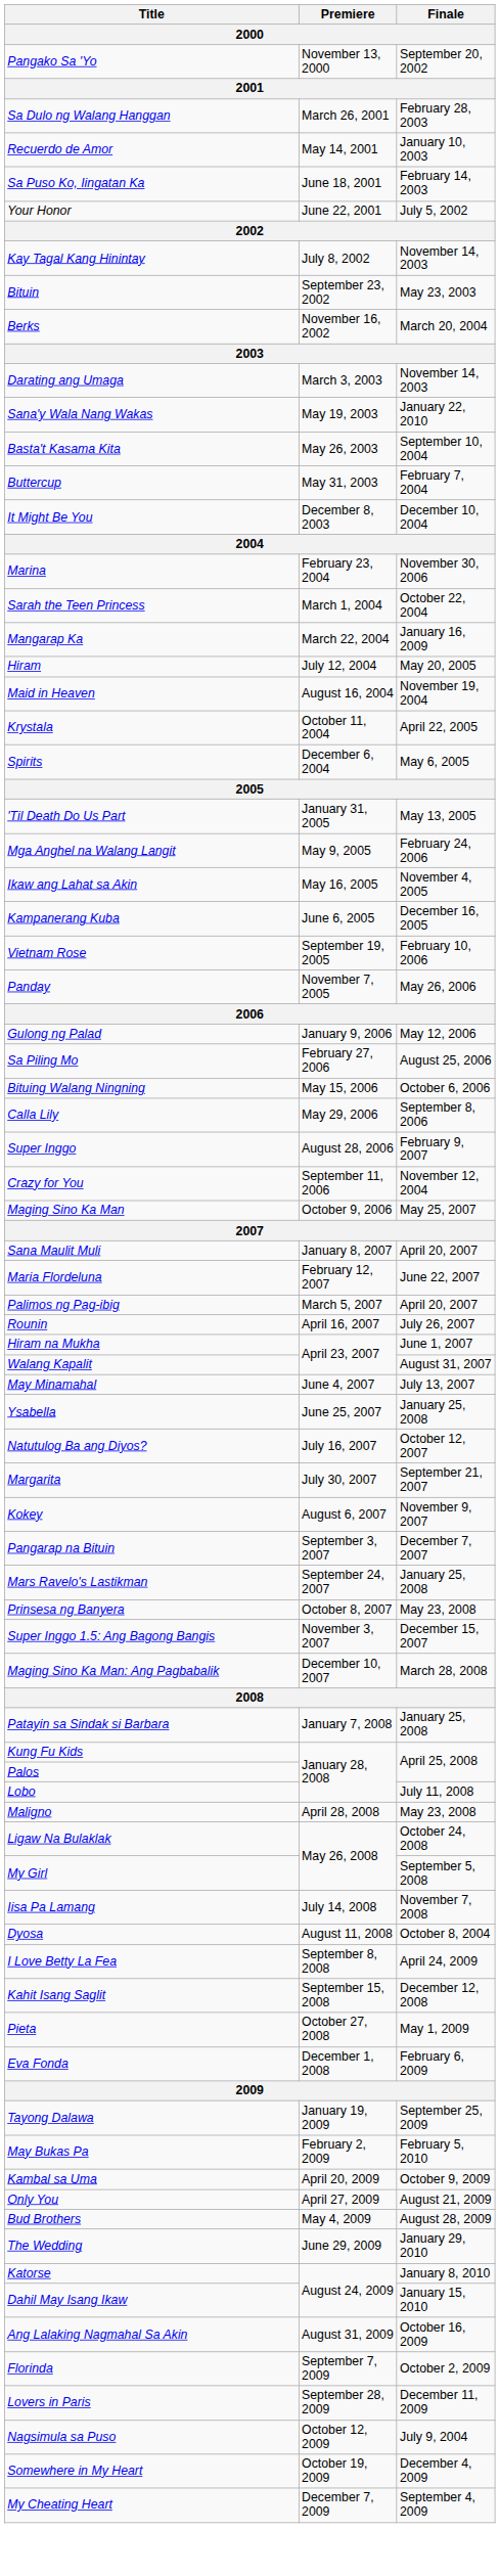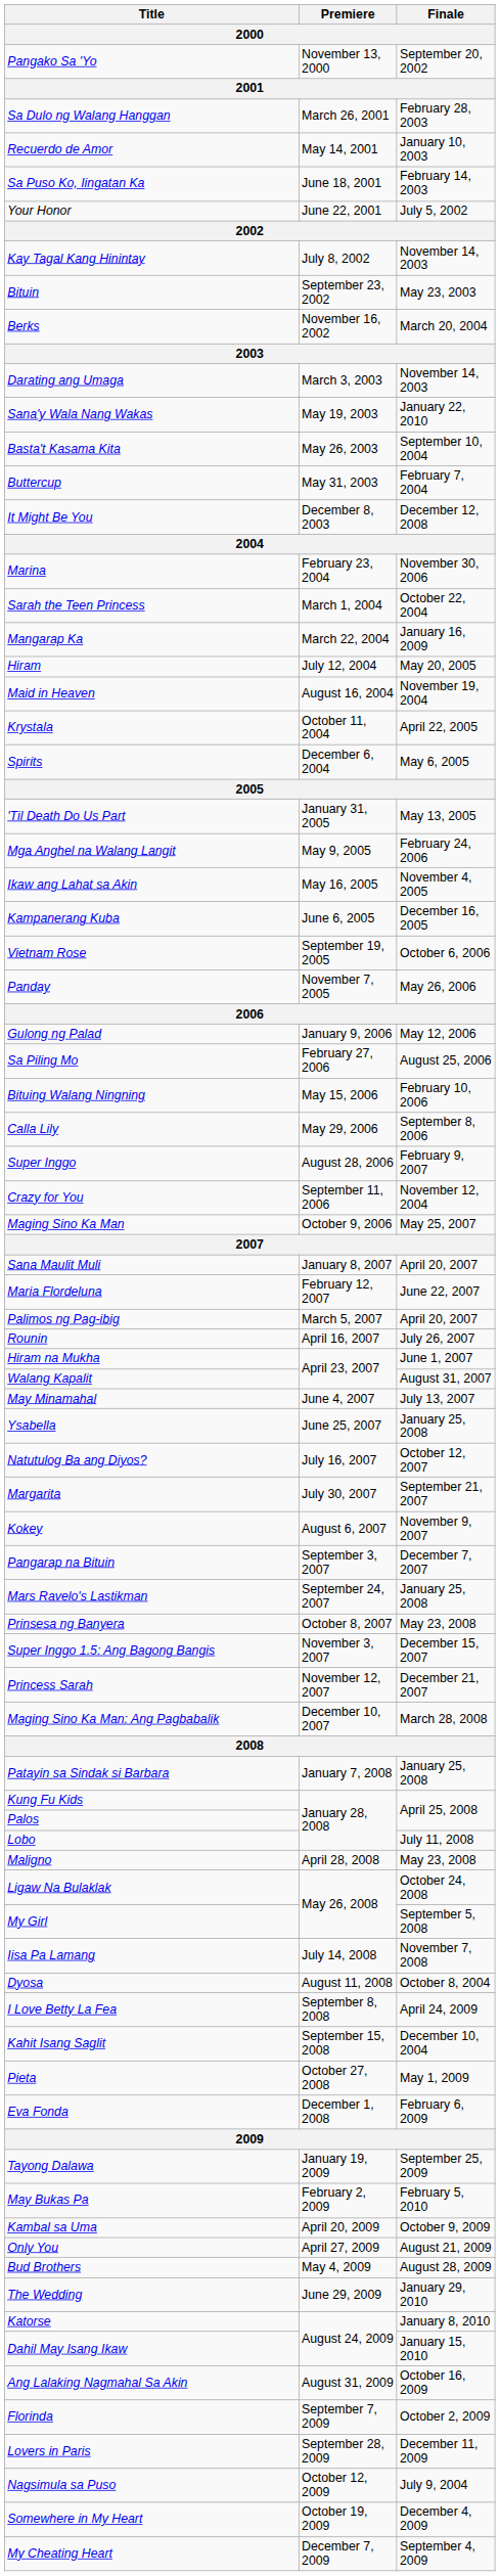 <table class="wikitable sortable" width="100%">
 <tr>
 <th style="width:60%;">Title</th>
 <th style="width:20%;">Premiere</th>
 <th style="width:20%;">Finale</th>
 </tr>
 <tr>
 <th colspan="3">2000</th>
 </tr>
 <tr>
 <td><em><a href='#'>Pangako Sa 'Yo</a> </em></td>
 <td>November 13, 2000</td>
 <td>September 20, 2002</td>
 </tr>
 <tr>
 <th colspan="3">2001</th>
 </tr>
 <tr>
 <td><em><a href='#'>Sa Dulo ng Walang Hanggan</a> </em></td>
 <td>March 26, 2001</td>
 <td>February 28, 2003</td>
 </tr>
 <tr>
 <td><em><a href='#'>Recuerdo de Amor</a> </em></td>
 <td>May 14, 2001</td>
 <td>January 10, 2003</td>
 </tr>
 <tr>
 <td><em><a href='#'>Sa Puso Ko, Iingatan Ka</a> </em></td>
 <td>June 18, 2001</td>
 <td>February 14, 2003</td>
 </tr>
 <tr>
 <td><em>Your Honor</em></td>
 <td>June 22, 2001</td>
 <td>July 5, 2002</td>
 </tr>
 <tr>
 <th colspan="3">2002</th>
 </tr>
 <tr>
 <td><em><a href='#'>Kay Tagal Kang Hinintay</a> </em></td>
 <td>July 8, 2002</td>
 <td>November 14, 2003</td>
 </tr>
 <tr>
 <td><em><a href='#'>Bituin</a></em></td>
 <td>September 23, 2002</td>
 <td>May 23, 2003</td>
 </tr>
 <tr>
 <td><em><a href='#'>Berks</a></em></td>
 <td>November 16, 2002</td>
 <td>March 20, 2004</td>
 </tr>
 <tr>
 <th colspan="3">2003</th>
 </tr>
 <tr>
 <td><em><a href='#'>Darating ang Umaga</a> </em></td>
 <td>March 3, 2003</td>
 <td>November 14, 2003</td>
 </tr>
 <tr>
 <td><em><a href='#'>Sana'y Wala Nang Wakas</a> </em></td>
 <td>May 19, 2003</td>
 <td>January 22, 2010</td>
 </tr>
 <tr>
 <td><em><a href='#'>Basta't Kasama Kita</a> </em></td>
 <td>May 26, 2003</td>
 <td>September 10, 2004</td>
 </tr>
 <tr>
 <td><em><a href='#'>Buttercup</a></em></td>
 <td>May 31, 2003</td>
 <td>February 7, 2004</td>
 </tr>
 <tr>
 <td><em><a href='#'>It Might Be You</a></em></td>
 <td>December 8, 2003</td>
-<td>December 10, 2004</td>
+<td>December 12, 2008</td>
 </tr>
 <tr>
 <th colspan="3">2004</th>
 </tr>
 <tr>
 <td><em><a href='#'>Marina</a></em></td>
 <td>February 23, 2004</td>
 <td>November 30, 2006</td>
 </tr>
 <tr>
 <td><em><a href='#'>Sarah the Teen Princess</a></em></td>
 <td>March 1, 2004</td>
 <td>October 22, 2004</td>
 </tr>
 <tr>
 <td><em><a href='#'>Mangarap Ka</a> </em></td>
 <td>March 22, 2004</td>
 <td>January 16, 2009</td>
 </tr>
 <tr>
 <td><em><a href='#'>Hiram</a> </em></td>
 <td>July 12, 2004</td>
 <td>May 20, 2005</td>
 </tr>
 <tr>
 <td><em><a href='#'>Maid in Heaven</a></em></td>
 <td>August 16, 2004</td>
 <td>November 19, 2004</td>
 </tr>
 <tr>
 <td><em><a href='#'>Krystala</a></em></td>
 <td>October 11, 2004</td>
 <td>April 22, 2005</td>
 </tr>
 <tr>
 <td><em><a href='#'>Spirits</a></em></td>
 <td>December 6, 2004</td>
 <td>May 6, 2005</td>
 </tr>
 <tr>
 <th colspan="3">2005</th>
 </tr>
 <tr>
 <td><em><a href='#'>'Til Death Do Us Part</a></em></td>
 <td>January 31, 2005</td>
 <td>May 13, 2005</td>
 </tr>
 <tr>
 <td><em><a href='#'>Mga Anghel na Walang Langit</a> </em></td>
 <td>May 9, 2005</td>
 <td>February 24, 2006</td>
 </tr>
 <tr>
 <td><em><a href='#'>Ikaw ang Lahat sa Akin</a> </em></td>
 <td>May 16, 2005</td>
 <td>November 4, 2005</td>
 </tr>
 <tr>
 <td><em><a href='#'>Kampanerang Kuba</a> </em></td>
 <td>June 6, 2005</td>
 <td>December 16, 2005</td>
 </tr>
 <tr>
 <td><em><a href='#'>Vietnam Rose</a></em></td>
 <td>September 19, 2005</td>
-<td>February 10, 2006</td>
+<td>October 6, 2006</td>
 </tr>
 <tr>
 <td><em><a href='#'>Panday</a></em></td>
 <td>November 7, 2005</td>
 <td>May 26, 2006</td>
 </tr>
 <tr>
 <th colspan="3">2006</th>
 </tr>
 <tr>
 <td><em><a href='#'>Gulong ng Palad</a> </em></td>
 <td>January 9, 2006</td>
 <td>May 12, 2006</td>
 </tr>
 <tr>
 <td><em><a href='#'>Sa Piling Mo</a> </em></td>
 <td>February 27, 2006</td>
 <td>August 25, 2006</td>
 </tr>
 <tr>
 <td><em><a href='#'>Bituing Walang Ningning</a></em></td>
 <td>May 15, 2006</td>
-<td>October 6, 2006</td>
+<td>February 10, 2006</td>
 </tr>
 <tr>
 <td><em><a href='#'>Calla Lily</a></em></td>
 <td>May 29, 2006</td>
 <td>September 8, 2006</td>
 </tr>
 <tr>
 <td><em><a href='#'>Super Inggo</a></em></td>
 <td>August 28, 2006</td>
 <td>February 9, 2007</td>
 </tr>
 <tr>
 <td><em><a href='#'>Crazy for You</a></em></td>
 <td>September 11, 2006</td>
 <td>November 12, 2004</td>
 </tr>
 <tr>
 <td><em><a href='#'>Maging Sino Ka Man</a> </em></td>
 <td>October 9, 2006</td>
 <td>May 25, 2007</td>
 </tr>
 <tr>
 <th colspan="3">2007</th>
 </tr>
 <tr>
 <td><em><a href='#'>Sana Maulit Muli</a> </em></td>
 <td>January 8, 2007</td>
 <td>April 20, 2007</td>
 </tr>
 <tr>
 <td><em><a href='#'>Maria Flordeluna</a></em></td>
 <td>February 12, 2007</td>
 <td>June 22, 2007</td>
 </tr>
 <tr>
 <td><em><a href='#'>Palimos ng Pag-ibig</a> </em></td>
 <td>March 5, 2007</td>
 <td>April 20, 2007</td>
 </tr>
 <tr>
 <td><em><a href='#'>Rounin</a></em></td>
 <td>April 16, 2007</td>
 <td>July 26, 2007</td>
 </tr>
 <tr>
 <td><em><a href='#'>Hiram na Mukha</a></em></td>
 <td rowspan="2">April 23, 2007</td>
 <td>June 1, 2007</td>
 </tr>
 <tr>
 <td><em><a href='#'>Walang Kapalit</a></em></td>
 <td>August 31, 2007</td>
 </tr>
 <tr>
 <td><em><a href='#'>May Minamahal</a> </em></td>
 <td>June 4, 2007</td>
 <td>July 13, 2007</td>
 </tr>
 <tr>
 <td><em><a href='#'>Ysabella</a></em></td>
 <td>June 25, 2007</td>
 <td>January 25, 2008</td>
 </tr>
 <tr>
 <td><em><a href='#'>Natutulog Ba ang Diyos?</a></em></td>
 <td>July 16, 2007</td>
 <td>October 12, 2007</td>
 </tr>
 <tr>
 <td><em><a href='#'>Margarita</a></em></td>
 <td>July 30, 2007</td>
 <td>September 21, 2007</td>
 </tr>
 <tr>
 <td><em><a href='#'>Kokey</a></em></td>
 <td>August 6, 2007</td>
 <td>November 9, 2007</td>
 </tr>
 <tr>
 <td><em><a href='#'>Pangarap na Bituin</a></em></td>
 <td>September 3, 2007</td>
 <td>December 7, 2007</td>
 </tr>
 <tr>
 <td><em><a href='#'>Mars Ravelo's Lastikman</a></em></td>
 <td>September 24, 2007</td>
 <td>January 25, 2008</td>
 </tr>
 <tr>
 <td><em><a href='#'>Prinsesa ng Banyera</a> </em></td>
 <td>October 8, 2007</td>
 <td>May 23, 2008</td>
 </tr>
 <tr>
 <td><em><a href='#'>Super Inggo 1.5: Ang Bagong Bangis</a></em></td>
 <td>November 3, 2007</td>
 <td>December 15, 2007</td>
 </tr>
 <tr>
+<td><em><a href='#'>Princess Sarah</a></em></td>
+<td>November 12, 2007</td>
+<td>December 21, 2007</td>
+</tr>
+<tr>
 <td><em><a href='#'>Maging Sino Ka Man: Ang Pagbabalik</a> </em></td>
 <td>December 10, 2007</td>
 <td>March 28, 2008</td>
 </tr>
 <tr>
 <th colspan="3">2008</th>
 </tr>
 <tr>
 <td><em><a href='#'>Patayin sa Sindak si Barbara</a></em></td>
 <td>January 7, 2008</td>
 <td>January 25, 2008</td>
 </tr>
 <tr>
 <td><em><a href='#'>Kung Fu Kids</a></em></td>
 <td rowspan="3">January 28, 2008</td>
 <td rowspan="2">April 25, 2008</td>
 </tr>
 <tr>
 <td><em><a href='#'>Palos</a></em></td>
 </tr>
 <tr>
 <td><em><a href='#'>Lobo</a> </em></td>
 <td>July 11, 2008</td>
 </tr>
 <tr>
 <td><em><a href='#'>Maligno</a></em></td>
 <td>April 28, 2008</td>
 <td>May 23, 2008</td>
 </tr>
 <tr>
 <td><em><a href='#'>Ligaw Na Bulaklak</a></em></td>
 <td rowspan="2">May 26, 2008</td>
 <td>October 24, 2008</td>
 </tr>
 <tr>
 <td><em><a href='#'>My Girl</a></em></td>
 <td>September 5, 2008</td>
 </tr>
 <tr>
 <td><em><a href='#'>Iisa Pa Lamang</a> </em></td>
 <td>July 14, 2008</td>
 <td>November 7, 2008</td>
 </tr>
 <tr>
 <td><em><a href='#'>Dyosa</a></em></td>
 <td>August 11, 2008</td>
 <td>October 8, 2004</td>
 </tr>
 <tr>
 <td><em><a href='#'>I Love Betty La Fea</a></em></td>
 <td>September 8, 2008</td>
 <td>April 24, 2009</td>
 </tr>
 <tr>
 <td><em><a href='#'>Kahit Isang Saglit</a> </em></td>
 <td>September 15, 2008</td>
-<td>December 12, 2008</td>
+<td>December 10, 2004</td>
 </tr>
 <tr>
 <td><em><a href='#'>Pieta</a></em></td>
 <td>October 27, 2008</td>
 <td>May 1, 2009</td>
 </tr>
 <tr>
 <td><em><a href='#'>Eva Fonda</a></em></td>
 <td>December 1, 2008</td>
 <td>February 6, 2009</td>
 </tr>
 <tr>
 <th colspan="3">2009</th>
 </tr>
 <tr>
 <td><em><a href='#'>Tayong Dalawa</a> </em></td>
 <td>January 19, 2009</td>
 <td>September 25, 2009</td>
 </tr>
 <tr>
 <td><em><a href='#'>May Bukas Pa</a></em></td>
 <td>February 2, 2009</td>
 <td>February 5, 2010</td>
 </tr>
 <tr>
 <td><em><a href='#'>Kambal sa Uma</a></em></td>
 <td>April 20, 2009</td>
 <td>October 9, 2009</td>
 </tr>
 <tr>
 <td><em><a href='#'>Only You</a></em></td>
 <td>April 27, 2009</td>
 <td>August 21, 2009</td>
 </tr>
 <tr>
 <td><em><a href='#'>Bud Brothers</a></em></td>
 <td>May 4, 2009</td>
 <td>August 28, 2009</td>
 </tr>
 <tr>
 <td><em><a href='#'>The Wedding</a></em></td>
 <td>June 29, 2009</td>
 <td>January 29, 2010</td>
 </tr>
 <tr>
 <td><em><a href='#'>Katorse</a></em></td>
 <td rowspan="2">August 24, 2009</td>
 <td>January 8, 2010</td>
 </tr>
 <tr>
 <td><em><a href='#'>Dahil May Isang Ikaw</a> </em></td>
 <td>January 15, 2010</td>
 </tr>
 <tr>
 <td><em><a href='#'>Ang Lalaking Nagmahal Sa Akin</a></em></td>
 <td>August 31, 2009</td>
 <td>October 16, 2009</td>
 </tr>
 <tr>
 <td><em><a href='#'>Florinda</a></em></td>
 <td>September 7, 2009</td>
 <td>October 2, 2009</td>
 </tr>
 <tr>
 <td><em><a href='#'>Lovers in Paris</a></em></td>
 <td>September 28, 2009</td>
 <td>December 11, 2009</td>
 </tr>
 <tr>
 <td><em><a href='#'>Nagsimula sa Puso</a> </em></td>
 <td>October 12, 2009</td>
 <td>July 9, 2004</td>
 </tr>
 <tr>
 <td><em><a href='#'>Somewhere in My Heart</a></em></td>
 <td>October 19, 2009</td>
 <td>December 4, 2009</td>
 </tr>
 <tr>
 <td><em><a href='#'>My Cheating Heart</a></em></td>
 <td>December 7, 2009</td>
 <td>September 4, 2009</td>
 </tr>
 </table>
